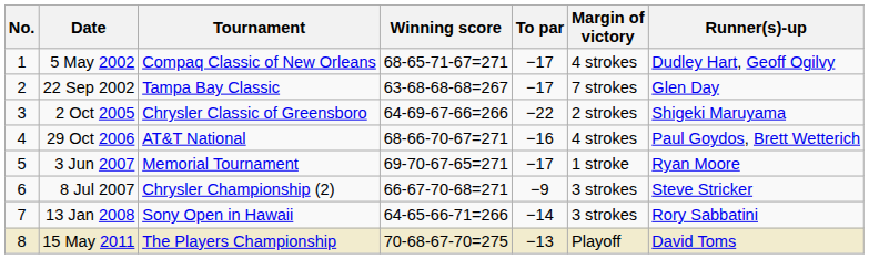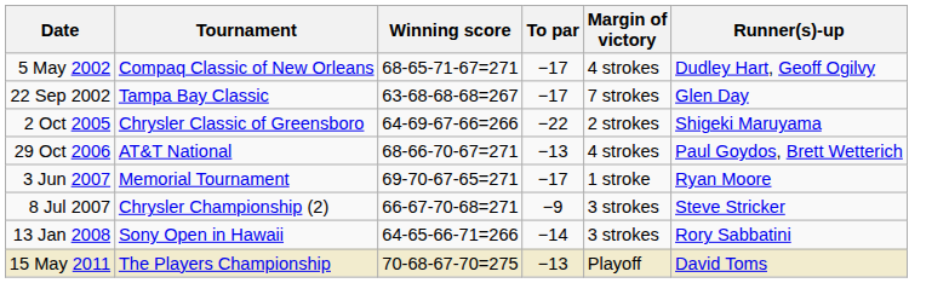 <table class="wikitable" style="font-size:95%;">
 <tr>
-<th>No.</th>
 <th>Date</th>
 <th>Tournament</th>
 <th>Winning score</th>
 <th>To par</th>
 <th>Margin of<br>victory</th>
 <th>Runner(s)-up</th>
 </tr>
 <tr>
-<td align=center>1</td>
 <td align=right>5 May <a href='#'>2002</a></td>
 <td><a href='#'>Compaq Classic of New Orleans</a></td>
 <td align=right>68-65-71-67=271</td>
 <td align=center>−17</td>
 <td>4 strokes</td>
 <td> <a href='#'>Dudley Hart</a>,  <a href='#'>Geoff Ogilvy</a></td>
 </tr>
 <tr>
-<td align=center>2</td>
 <td align=right>22 Sep 2002</td>
 <td><a href='#'>Tampa Bay Classic</a></td>
 <td align=right>63-68-68-68=267</td>
 <td align=center>−17</td>
 <td>7 strokes</td>
 <td> <a href='#'>Glen Day</a></td>
 </tr>
 <tr>
-<td align=center>3</td>
 <td align=right>2 Oct <a href='#'>2005</a></td>
 <td><a href='#'>Chrysler Classic of Greensboro</a></td>
 <td align=right>64-69-67-66=266</td>
 <td align=center>−22</td>
 <td>2 strokes</td>
 <td> <a href='#'>Shigeki Maruyama</a></td>
 </tr>
 <tr>
-<td align=center>4</td>
 <td align=right>29 Oct <a href='#'>2006</a></td>
 <td><a href='#'>AT&T National</a></td>
 <td align=right>68-66-70-67=271</td>
-<td align=center>−16</td>
+<td align=center>−13</td>
 <td>4 strokes</td>
 <td> <a href='#'>Paul Goydos</a>,  <a href='#'>Brett Wetterich</a></td>
 </tr>
 <tr>
-<td align=center>5</td>
 <td align=right>3 Jun <a href='#'>2007</a></td>
 <td><a href='#'>Memorial Tournament</a></td>
 <td align=right>69-70-67-65=271</td>
 <td align=center>−17</td>
 <td>1 stroke</td>
 <td> <a href='#'>Ryan Moore</a></td>
 </tr>
 <tr>
-<td align=center>6</td>
 <td align=right>8 Jul 2007</td>
 <td><a href='#'>Chrysler Championship</a> (2)</td>
 <td align=right>66-67-70-68=271</td>
 <td align=center>−9</td>
 <td>3 strokes</td>
 <td> <a href='#'>Steve Stricker</a></td>
 </tr>
 <tr>
-<td align=center>7</td>
 <td align=right>13 Jan <a href='#'>2008</a></td>
 <td><a href='#'>Sony Open in Hawaii</a></td>
 <td align=right>64-65-66-71=266</td>
 <td align=center>−14</td>
 <td>3 strokes</td>
 <td> <a href='#'>Rory Sabbatini</a></td>
 </tr>
 <tr style="background:#f2ecce;">
-<td align=center>8</td>
 <td align=right>15 May <a href='#'>2011</a></td>
 <td><a href='#'>The Players Championship</a></td>
 <td align=right>70-68-67-70=275</td>
 <td align=center>−13</td>
 <td>Playoff</td>
 <td> <a href='#'>David Toms</a></td>
 </tr>
 </table>
